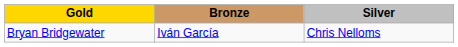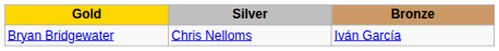 <table class="wikitable" style="text-align:left">
 <tr align="center">
 <td width=200 bgcolor=gold><strong>Gold</strong></td>
+<td width=200 bgcolor=silver><strong>Silver</strong></td>
 <td width=200 bgcolor=CC9966><strong>Bronze</strong></td>
-<td width=200 bgcolor=silver><strong>Silver</strong></td>
 </tr>
 <tr>
 <td><a href='#'>Bryan Bridgewater</a><br><em></em></td>
+<td><a href='#'>Chris Nelloms</a><br><em></em></td>
 <td><a href='#'>Iván García</a><br><em></em></td>
-<td><a href='#'>Chris Nelloms</a><br><em></em></td>
 </tr>
 </table>
